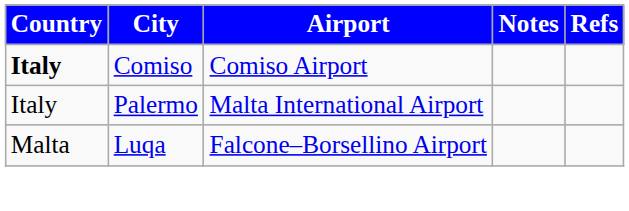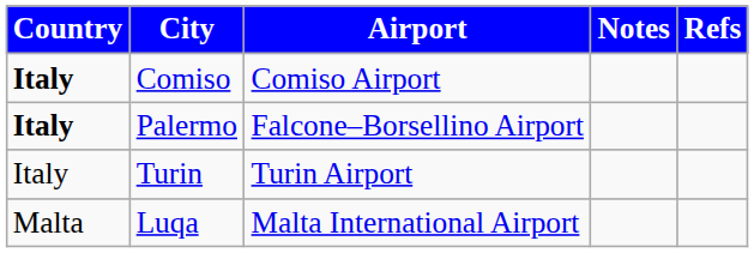 <table class="wikitable sortable toccolours" style="margin:1em auto">
 <tr>
 <th style="background-color:blue; color:white;">Country</th>
 <th style="background-color:blue; color:white;">City</th>
 <th style="background-color:blue; color:white;">Airport</th>
 <th style="background-color:blue; color:white;">Notes</th>
 <th style="background-color:blue; color:white;" class="unsortable">Refs</th>
 </tr>
 <tr>
 <td><strong>Italy</strong></td>
 <td><a href='#'>Comiso</a></td>
 <td><a href='#'>Comiso Airport</a></td>
 <td></td>
 <td align=center></td>
 </tr>
 <tr>
+<td><strong>Italy</strong></td>
+<td><a href='#'>Palermo</a></td>
+<td><a href='#'>Falcone–Borsellino Airport</a></td>
+<td></td>
+<td align=center></td>
+</tr>
+<tr>
 <td>Italy</td>
-<td><a href='#'>Palermo</a></td>
-<td><a href='#'>Malta International Airport</a></td>
+<td><a href='#'>Turin</a></td>
+<td><a href='#'>Turin Airport</a></td>
 <td></td>
 <td align=center></td>
 </tr>
 <tr>
 <td>Malta</td>
 <td><a href='#'>Luqa</a></td>
-<td><a href='#'>Falcone–Borsellino Airport</a></td>
+<td><a href='#'>Malta International Airport</a></td>
 <td></td>
 <td align=center></td>
 </tr>
 </table>
